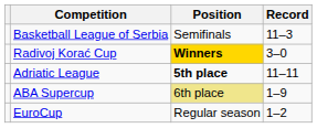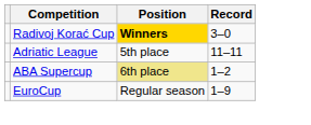 <table class="wikitable">
 <tr>
 <th></th>
 <th>Competition</th>
 <th>Position</th>
 <th>Record</th>
-</tr>
-<tr>
-<td></td>
-<td><a href='#'>Basketball League of Serbia</a></td>
-<td>Semifinals</td>
-<td>11–3</td>
 </tr>
 <tr>
 <td></td>
 <td><a href='#'>Radivoj Korać Cup</a></td>
 <td bgcolor=gold><strong>Winners</strong></td>
 <td>3–0</td>
 </tr>
 <tr>
 <td></td>
 <td><a href='#'>Adriatic League</a></td>
-<td><strong>5th place</strong></td>
+<td>5th place</td>
 <td>11–11</td>
 </tr>
 <tr>
 <td></td>
 <td><a href='#'>ABA Supercup</a></td>
 <td style="background: khaki;">6th place</td>
-<td>1–9</td>
+<td>1–2</td>
 </tr>
 <tr>
 <td></td>
 <td><a href='#'>EuroCup</a></td>
 <td>Regular season</td>
-<td>1–2</td>
+<td>1–9</td>
 </tr>
 </table>
